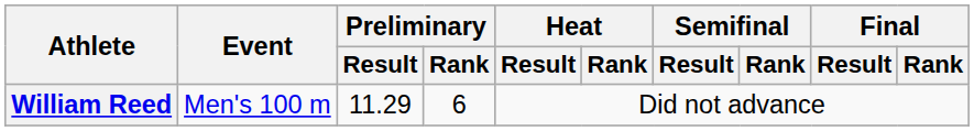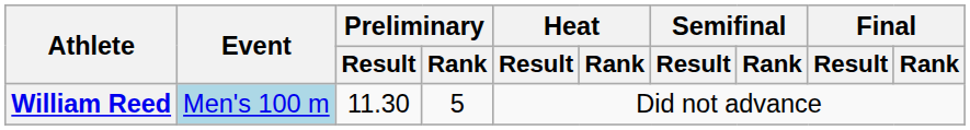 <table class="wikitable plainrowheaders" style="font-size:90%">
 <tr>
 <th scope="col" rowspan="2">Athlete</th>
 <th scope="col" rowspan="2">Event</th>
 <th scope="colgroup" colspan="2">Preliminary</th>
 <th scope="colgroup" colspan="2">Heat</th>
 <th scope="colgroup" colspan="2">Semifinal</th>
 <th scope="colgroup" colspan="2">Final</th>
 </tr>
 <tr style="font-size:95%">
 <th scope="col">Result</th>
 <th scope="col">Rank</th>
 <th scope="col">Result</th>
 <th scope="col">Rank</th>
 <th scope="col">Result</th>
 <th scope="col">Rank</th>
 <th scope="col">Result</th>
 <th scope="col">Rank</th>
 </tr>
 <tr align=center>
 <th scope="row" style="text-align:left"><a href='#'>William Reed</a></th>
-<td style="text-align:left"><a href='#'>Men's 100 m</a></td>
-<td>11.29 </td>
-<td>6</td>
+<td style="background: lightblue; text-align:left"><a href='#'>Men's 100 m</a></td>
+<td>11.30 </td>
+<td>5</td>
 <td colspan="6">Did not advance</td>
 </tr>
 </table>
